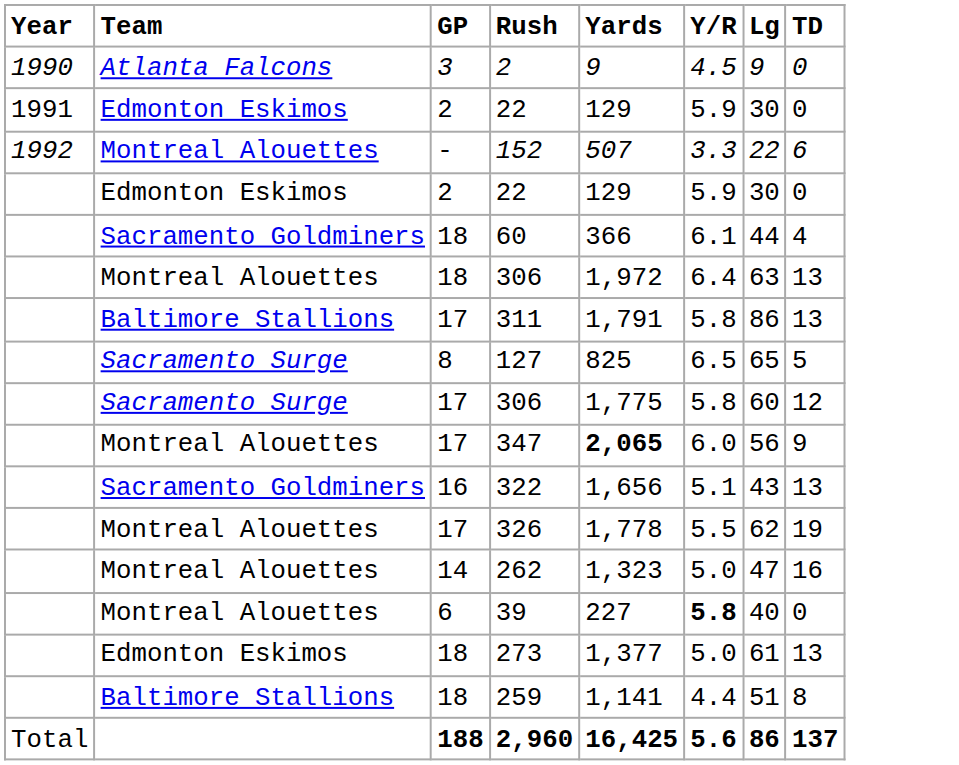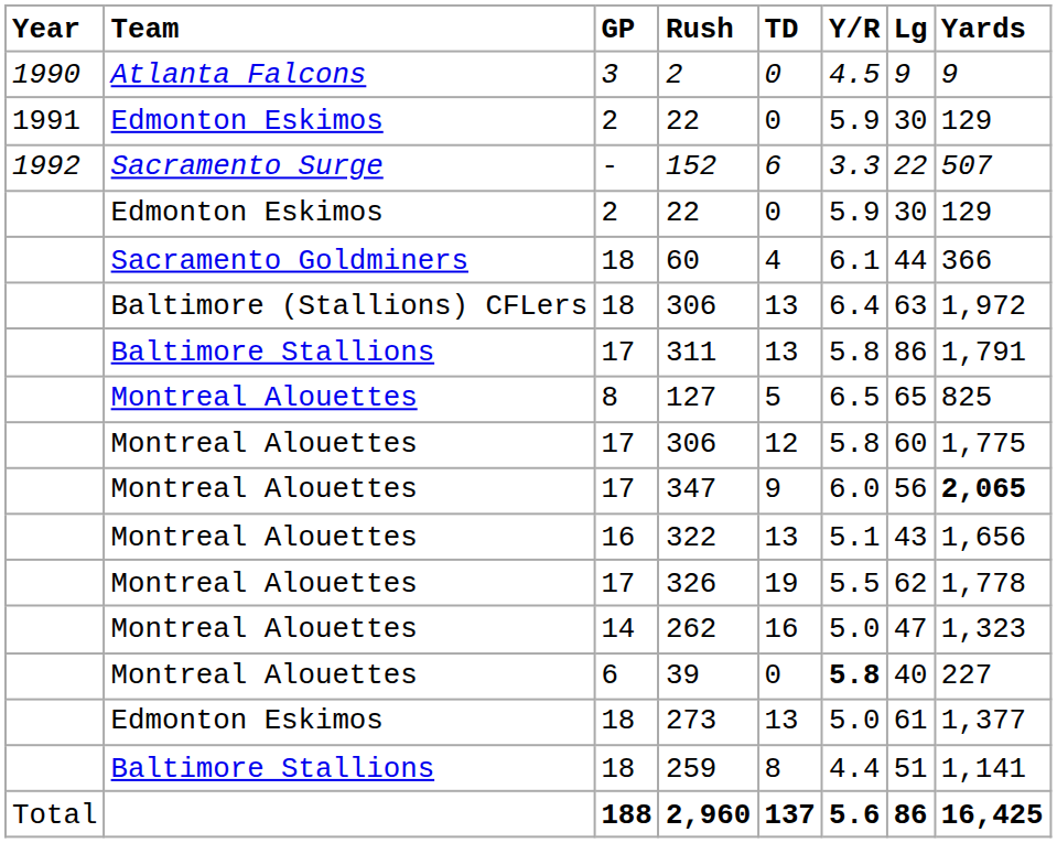 <table class="wikitable" border=0 style="background: #FFFFFF;">
 <tr>
 <td><strong>Year</strong></td>
 <td><strong>Team</strong></td>
 <td><strong>GP</strong></td>
 <td><strong>Rush</strong></td>
-<td><strong>Yards</strong></td>
+<td><strong>TD</strong></td>
 <td><strong>Y/R</strong></td>
 <td><strong>Lg</strong></td>
-<td><strong>TD</strong></td>
+<td><strong>Yards</strong></td>
 </tr>
 <tr>
 <td><em>1990</em></td>
 <td><em><a href='#'>Atlanta Falcons</a></em></td>
 <td><em>3</em></td>
 <td><em>2</em></td>
-<td><em>9</em></td>
+<td><em>0</em></td>
 <td><em>4.5</em></td>
 <td><em>9</em></td>
-<td><em>0</em></td>
+<td><em>9</em></td>
 </tr>
 <tr>
 <td>1991</td>
 <td><a href='#'>Edmonton Eskimos</a></td>
 <td>2</td>
 <td>22</td>
-<td>129</td>
+<td>0</td>
 <td>5.9</td>
 <td>30</td>
-<td>0</td>
+<td>129</td>
 </tr>
 <tr>
 <td><em>1992</em></td>
-<td><a href='#'>Montreal Alouettes</a></td>
+<td><em><a href='#'>Sacramento Surge</a></em></td>
 <td>-</td>
 <td><em>152</em></td>
-<td><em>507</em></td>
+<td><em>6</em></td>
 <td><em>3.3</em></td>
 <td><em>22</em></td>
-<td><em>6</em></td>
+<td><em>507</em></td>
 </tr>
 <tr>
 <td></td>
 <td>Edmonton Eskimos</td>
 <td>2</td>
 <td>22</td>
-<td>129</td>
+<td>0</td>
 <td>5.9</td>
 <td>30</td>
-<td>0</td>
+<td>129</td>
 </tr>
 <tr>
 <td></td>
 <td><a href='#'>Sacramento Goldminers</a></td>
 <td>18</td>
 <td>60</td>
-<td>366</td>
+<td>4</td>
 <td>6.1</td>
 <td>44</td>
-<td>4</td>
+<td>366</td>
 </tr>
 <tr>
 <td></td>
-<td>Montreal Alouettes</td>
+<td>Baltimore (Stallions) CFLers</td>
 <td>18</td>
 <td>306</td>
-<td>1,972</td>
+<td>13</td>
 <td>6.4</td>
 <td>63</td>
-<td>13</td>
+<td>1,972</td>
 </tr>
 <tr>
 <td></td>
 <td><a href='#'>Baltimore Stallions</a></td>
 <td>17</td>
 <td>311</td>
-<td>1,791</td>
+<td>13</td>
 <td>5.8</td>
 <td>86</td>
-<td>13</td>
+<td>1,791</td>
 </tr>
 <tr>
 <td></td>
-<td><em><a href='#'>Sacramento Surge</a></em></td>
+<td><a href='#'>Montreal Alouettes</a></td>
 <td>8</td>
 <td>127</td>
-<td>825</td>
+<td>5</td>
 <td>6.5</td>
 <td>65</td>
-<td>5</td>
+<td>825</td>
 </tr>
 <tr>
 <td></td>
-<td><em><a href='#'>Sacramento Surge</a></em></td>
+<td>Montreal Alouettes</td>
 <td>17</td>
 <td>306</td>
-<td>1,775</td>
+<td>12</td>
 <td>5.8</td>
 <td>60</td>
-<td>12</td>
+<td>1,775</td>
 </tr>
 <tr>
 <td></td>
 <td>Montreal Alouettes</td>
 <td>17</td>
 <td>347</td>
-<td><strong>2,065</strong></td>
+<td>9</td>
 <td>6.0</td>
 <td>56</td>
-<td>9</td>
+<td><strong>2,065</strong></td>
 </tr>
 <tr>
 <td></td>
-<td><a href='#'>Sacramento Goldminers</a></td>
+<td>Montreal Alouettes</td>
 <td>16</td>
 <td>322</td>
-<td>1,656</td>
+<td>13</td>
 <td>5.1</td>
 <td>43</td>
-<td>13</td>
+<td>1,656</td>
 </tr>
 <tr>
 <td></td>
 <td>Montreal Alouettes</td>
 <td>17</td>
 <td>326</td>
-<td>1,778</td>
+<td>19</td>
 <td>5.5</td>
 <td>62</td>
-<td>19</td>
+<td>1,778</td>
 </tr>
 <tr>
 <td></td>
 <td>Montreal Alouettes</td>
 <td>14</td>
 <td>262</td>
-<td>1,323</td>
+<td>16</td>
 <td>5.0</td>
 <td>47</td>
-<td>16</td>
+<td>1,323</td>
 </tr>
 <tr>
 <td></td>
 <td>Montreal Alouettes</td>
 <td>6</td>
 <td>39</td>
-<td>227</td>
+<td>0</td>
 <td><strong>5.8</strong></td>
 <td>40</td>
-<td>0</td>
+<td>227</td>
 </tr>
 <tr>
 <td></td>
 <td>Edmonton Eskimos</td>
 <td>18</td>
 <td>273</td>
-<td>1,377</td>
+<td>13</td>
 <td>5.0</td>
 <td>61</td>
-<td>13</td>
+<td>1,377</td>
 </tr>
 <tr>
 <td></td>
 <td><a href='#'>Baltimore Stallions</a></td>
 <td>18</td>
 <td>259</td>
-<td>1,141</td>
+<td>8</td>
 <td>4.4</td>
 <td>51</td>
-<td>8</td>
+<td>1,141</td>
 </tr>
 <tr>
 <td>Total</td>
 <td></td>
 <td><strong>188</strong></td>
 <td><strong>2,960</strong></td>
-<td><strong>16,425</strong></td>
+<td><strong>137</strong></td>
 <td><strong>5.6</strong></td>
 <td><strong>86</strong></td>
-<td><strong>137</strong></td>
+<td><strong>16,425</strong></td>
 </tr>
 </table>
